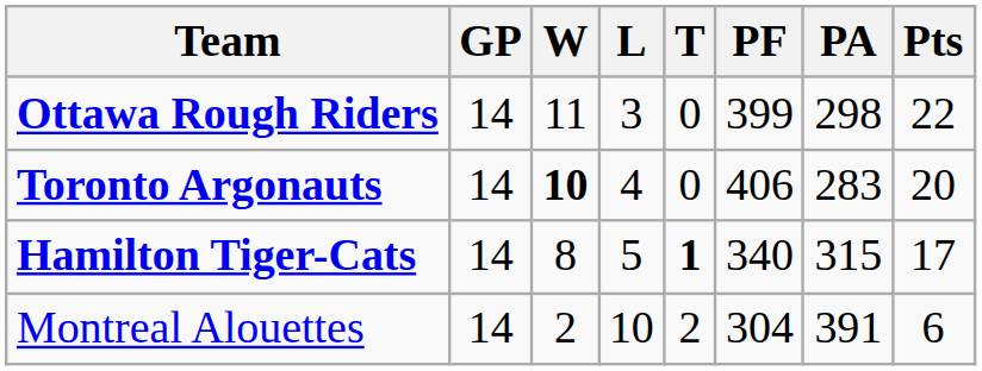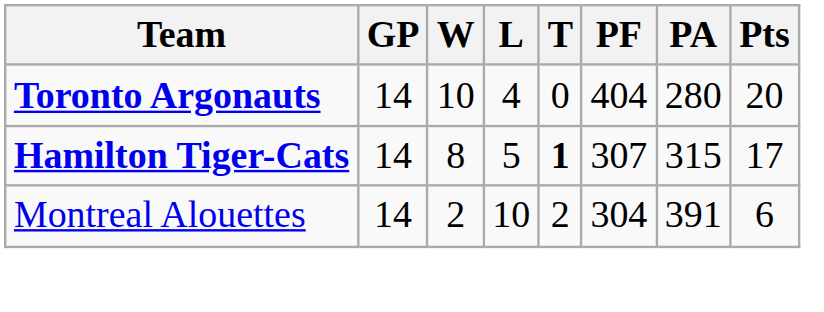 <table class="wikitable">
 <tr>
 <th>Team</th>
 <th>GP</th>
 <th>W</th>
 <th>L</th>
 <th>T</th>
 <th>PF</th>
 <th>PA</th>
 <th>Pts</th>
 </tr>
 <tr style="text-align:center;">
-<td style="text-align:left;"><strong><a href='#'>Ottawa Rough Riders</a></strong></td>
-<td>14</td>
-<td>11</td>
-<td>3</td>
-<td>0</td>
-<td>399</td>
-<td>298</td>
-<td>22</td>
-</tr>
-<tr style="text-align:center;">
 <td style="text-align:left;"><strong><a href='#'>Toronto Argonauts</a></strong></td>
 <td>14</td>
-<td><strong>10</strong></td>
+<td>10</td>
 <td>4</td>
 <td>0</td>
-<td>406</td>
-<td>283</td>
+<td>404</td>
+<td>280</td>
 <td>20</td>
 </tr>
 <tr style="text-align:center;">
 <td style="text-align:left;"><strong><a href='#'>Hamilton Tiger-Cats</a></strong></td>
 <td>14</td>
 <td>8</td>
 <td>5</td>
 <td><strong>1</strong></td>
-<td>340</td>
+<td>307</td>
 <td>315</td>
 <td>17</td>
 </tr>
 <tr style="text-align:center;">
 <td style="text-align:left;"><a href='#'>Montreal Alouettes</a></td>
 <td>14</td>
 <td>2</td>
 <td>10</td>
 <td>2</td>
 <td>304</td>
 <td>391</td>
 <td>6</td>
 </tr>
 </table>
